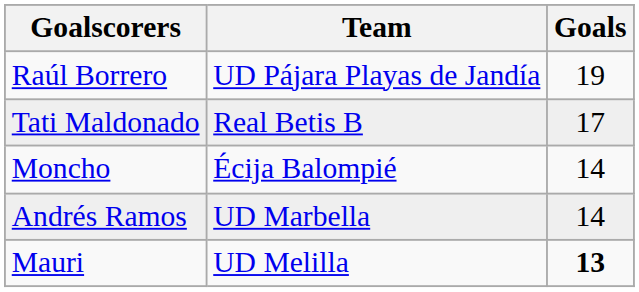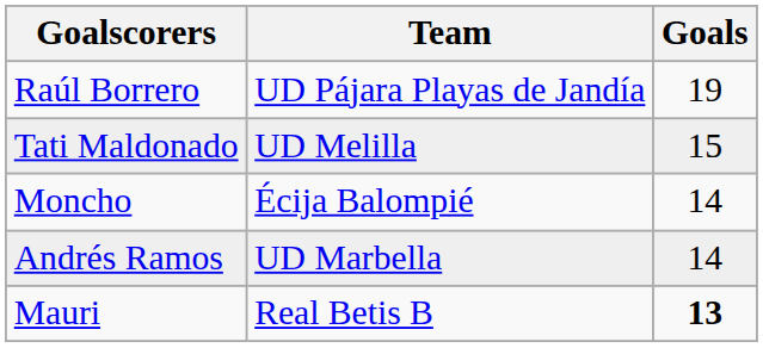 <table class="wikitable sortable">
 <tr>
 <th>Goalscorers</th>
 <th>Team</th>
 <th>Goals</th>
 </tr>
 <tr>
 <td> <a href='#'>Raúl Borrero</a></td>
 <td><a href='#'>UD Pájara Playas de Jandía</a></td>
 <td align=center>19</td>
 </tr>
 <tr style="background:#efefef;">
 <td> <a href='#'>Tati Maldonado</a></td>
-<td><a href='#'>Real Betis B</a></td>
-<td align=center>17</td>
+<td><a href='#'>UD Melilla</a></td>
+<td align=center>15</td>
 </tr>
 <tr>
 <td> <a href='#'>Moncho</a></td>
 <td><a href='#'>Écija Balompié</a></td>
 <td align=center>14</td>
 </tr>
 <tr style="background:#efefef;">
 <td> <a href='#'>Andrés Ramos</a></td>
 <td><a href='#'>UD Marbella</a></td>
 <td align=center>14</td>
 </tr>
 <tr>
 <td> <a href='#'>Mauri</a></td>
-<td><a href='#'>UD Melilla</a></td>
+<td><a href='#'>Real Betis B</a></td>
 <td align=center><strong>13</strong></td>
 </tr>
 </table>
